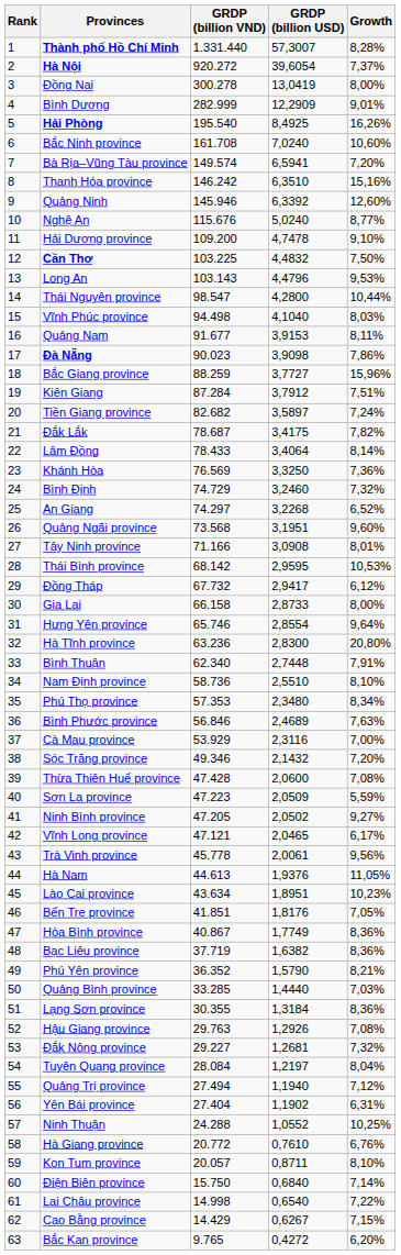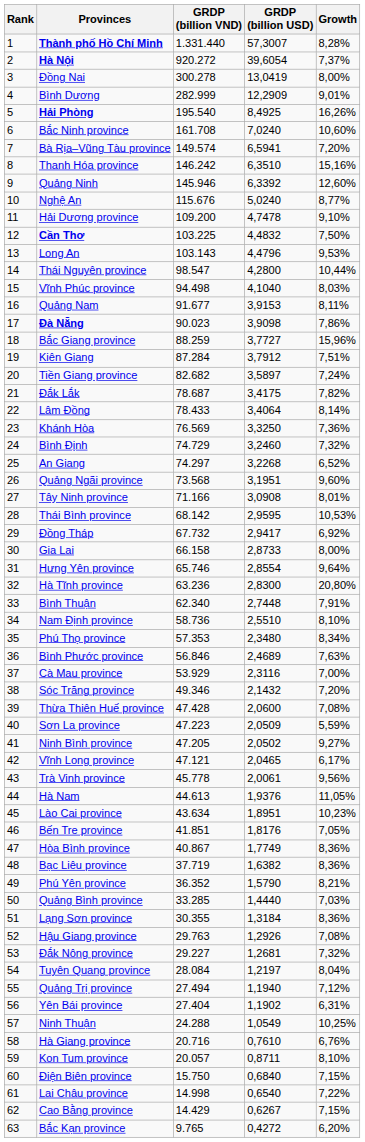 <table class="wikitable sortable mw-collapsible ">
 <tr>
 <th>Rank</th>
 <th>Provinces</th>
 <th>GRDP<br>(billion VND)</th>
 <th>GRDP<br>(billion USD)</th>
 <th>Growth</th>
 </tr>
 <tr>
 <td>1</td>
 <td><strong><a href='#'>Thành phố Hồ Chí Minh</a></strong></td>
 <td>1.331.440</td>
 <td>57,3007</td>
 <td>8,28%</td>
 </tr>
 <tr>
 <td>2</td>
 <td><strong><a href='#'>Hà Nội</a></strong></td>
 <td>920.272</td>
 <td>39,6054</td>
 <td>7,37%</td>
 </tr>
 <tr>
 <td>3</td>
 <td><a href='#'>Đồng Nai</a></td>
 <td>300.278</td>
 <td>13,0419</td>
 <td>8,00%</td>
 </tr>
 <tr>
 <td>4</td>
 <td><a href='#'>Bình Dương</a></td>
 <td>282.999</td>
 <td>12,2909</td>
 <td>9,01%</td>
 </tr>
 <tr>
 <td>5</td>
 <td><strong><a href='#'>Hải Phòng</a></strong></td>
 <td>195.540</td>
 <td>8,4925</td>
 <td>16,26%</td>
 </tr>
 <tr>
 <td>6</td>
 <td><a href='#'>Bắc Ninh province</a></td>
 <td>161.708</td>
 <td>7,0240</td>
 <td>10,60%</td>
 </tr>
 <tr>
 <td>7</td>
 <td><a href='#'>Bà Rịa–Vũng Tàu province</a></td>
 <td>149.574</td>
 <td>6,5941</td>
 <td>7,20%</td>
 </tr>
 <tr>
 <td>8</td>
 <td><a href='#'>Thanh Hóa province</a></td>
 <td>146.242</td>
 <td>6,3510</td>
 <td>15,16%</td>
 </tr>
 <tr>
 <td>9</td>
 <td><a href='#'>Quảng Ninh</a></td>
 <td>145.946</td>
 <td>6,3392</td>
 <td>12,60%</td>
 </tr>
 <tr>
 <td>10</td>
 <td><a href='#'>Nghệ An</a></td>
 <td>115.676</td>
 <td>5,0240</td>
 <td>8,77%</td>
 </tr>
 <tr>
 <td>11</td>
 <td><a href='#'>Hải Dương province</a></td>
 <td>109.200</td>
 <td>4,7478</td>
 <td>9,10%</td>
 </tr>
 <tr>
 <td>12</td>
 <td><strong><a href='#'>Cần Thơ</a></strong></td>
 <td>103.225</td>
 <td>4,4832</td>
 <td>7,50%</td>
 </tr>
 <tr>
 <td>13</td>
 <td><a href='#'>Long An</a></td>
 <td>103.143</td>
 <td>4,4796</td>
 <td>9,53%</td>
 </tr>
 <tr>
 <td>14</td>
 <td><a href='#'>Thái Nguyên province</a></td>
 <td>98.547</td>
 <td>4,2800</td>
 <td>10,44%</td>
 </tr>
 <tr>
 <td>15</td>
 <td><a href='#'>Vĩnh Phúc province</a></td>
 <td>94.498</td>
 <td>4,1040</td>
 <td>8,03%</td>
 </tr>
 <tr>
 <td>16</td>
 <td><a href='#'>Quảng Nam</a></td>
 <td>91.677</td>
 <td>3,9153</td>
 <td>8,11%</td>
 </tr>
 <tr>
 <td>17</td>
 <td><strong><a href='#'>Đà Nẵng</a></strong></td>
 <td>90.023</td>
 <td>3,9098</td>
 <td>7,86%</td>
 </tr>
 <tr>
 <td>18</td>
 <td><a href='#'>Bắc Giang province</a></td>
 <td>88.259</td>
 <td>3,7727</td>
 <td>15,96%</td>
 </tr>
 <tr>
 <td>19</td>
 <td><a href='#'>Kiên Giang</a></td>
 <td>87.284</td>
 <td>3,7912</td>
 <td>7,51%</td>
 </tr>
 <tr>
 <td>20</td>
 <td><a href='#'>Tiền Giang province</a></td>
 <td>82.682</td>
 <td>3,5897</td>
 <td>7,24%</td>
 </tr>
 <tr>
 <td>21</td>
 <td><a href='#'>Đắk Lắk</a></td>
 <td>78.687</td>
 <td>3,4175</td>
 <td>7,82%</td>
 </tr>
 <tr>
 <td>22</td>
 <td><a href='#'>Lâm Đồng</a></td>
 <td>78.433</td>
 <td>3,4064</td>
 <td>8,14%</td>
 </tr>
 <tr>
 <td>23</td>
 <td><a href='#'>Khánh Hòa</a></td>
 <td>76.569</td>
 <td>3,3250</td>
 <td>7,36%</td>
 </tr>
 <tr>
 <td>24</td>
 <td><a href='#'>Bình Định</a></td>
 <td>74.729</td>
 <td>3,2460</td>
 <td>7,32%</td>
 </tr>
 <tr>
 <td>25</td>
 <td><a href='#'>An Giang</a></td>
 <td>74.297</td>
 <td>3,2268</td>
 <td>6,52%</td>
 </tr>
 <tr>
 <td>26</td>
 <td><a href='#'>Quảng Ngãi province</a></td>
 <td>73.568</td>
 <td>3,1951</td>
 <td>9,60%</td>
 </tr>
 <tr>
 <td>27</td>
 <td><a href='#'>Tây Ninh province</a></td>
 <td>71.166</td>
 <td>3,0908</td>
 <td>8,01%</td>
 </tr>
 <tr>
 <td>28</td>
 <td><a href='#'>Thái Bình province</a></td>
 <td>68.142</td>
 <td>2,9595</td>
 <td>10,53%</td>
 </tr>
 <tr>
 <td>29</td>
 <td><a href='#'>Đồng Tháp</a></td>
 <td>67.732</td>
 <td>2,9417</td>
-<td>6,12%</td>
+<td>6,92%</td>
 </tr>
 <tr>
 <td>30</td>
 <td><a href='#'>Gia Lai</a></td>
 <td>66.158</td>
 <td>2,8733</td>
 <td>8,00%</td>
 </tr>
 <tr>
 <td>31</td>
 <td><a href='#'>Hưng Yên province</a></td>
 <td>65.746</td>
 <td>2,8554</td>
 <td>9,64%</td>
 </tr>
 <tr>
 <td>32</td>
 <td><a href='#'>Hà Tĩnh province</a></td>
 <td>63.236</td>
 <td>2,8300</td>
 <td>20,80%</td>
 </tr>
 <tr>
 <td>33</td>
 <td><a href='#'>Bình Thuận</a></td>
 <td>62.340</td>
 <td>2,7448</td>
 <td>7,91%</td>
 </tr>
 <tr>
 <td>34</td>
 <td><a href='#'>Nam Định province</a></td>
 <td>58.736</td>
 <td>2,5510</td>
 <td>8,10%</td>
 </tr>
 <tr>
 <td>35</td>
 <td><a href='#'>Phú Thọ province</a></td>
 <td>57.353</td>
 <td>2,3480</td>
 <td>8,34%</td>
 </tr>
 <tr>
 <td>36</td>
 <td><a href='#'>Bình Phước province</a></td>
 <td>56.846</td>
 <td>2,4689</td>
 <td>7,63%</td>
 </tr>
 <tr>
 <td>37</td>
 <td><a href='#'>Cà Mau province</a></td>
 <td>53.929</td>
 <td>2,3116</td>
 <td>7,00%</td>
 </tr>
 <tr>
 <td>38</td>
 <td><a href='#'>Sóc Trăng province</a></td>
 <td>49.346</td>
 <td>2,1432</td>
 <td>7,20%</td>
 </tr>
 <tr>
 <td>39</td>
 <td><a href='#'>Thừa Thiên Huế province</a></td>
 <td>47.428</td>
 <td>2,0600</td>
 <td>7,08%</td>
 </tr>
 <tr>
 <td>40</td>
 <td><a href='#'>Sơn La province</a></td>
 <td>47.223</td>
 <td>2,0509</td>
 <td>5,59%</td>
 </tr>
 <tr>
 <td>41</td>
 <td><a href='#'>Ninh Bình province</a></td>
 <td>47.205</td>
 <td>2,0502</td>
 <td>9,27%</td>
 </tr>
 <tr>
 <td>42</td>
 <td><a href='#'>Vĩnh Long province</a></td>
 <td>47.121</td>
 <td>2,0465</td>
 <td>6,17%</td>
 </tr>
 <tr>
 <td>43</td>
 <td><a href='#'>Trà Vinh province</a></td>
 <td>45.778</td>
 <td>2,0061</td>
 <td>9,56%</td>
 </tr>
 <tr>
 <td>44</td>
 <td><a href='#'>Hà Nam</a></td>
 <td>44.613</td>
 <td>1,9376</td>
 <td>11,05%</td>
 </tr>
 <tr>
 <td>45</td>
 <td><a href='#'>Lào Cai province</a></td>
 <td>43.634</td>
 <td>1,8951</td>
 <td>10,23%</td>
 </tr>
 <tr>
 <td>46</td>
 <td><a href='#'>Bến Tre province</a></td>
 <td>41.851</td>
 <td>1,8176</td>
 <td>7,05%</td>
 </tr>
 <tr>
 <td>47</td>
 <td><a href='#'>Hòa Bình province</a></td>
 <td>40.867</td>
 <td>1,7749</td>
 <td>8,36%</td>
 </tr>
 <tr>
 <td>48</td>
 <td><a href='#'>Bạc Liêu province</a></td>
 <td>37.719</td>
 <td>1,6382</td>
 <td>8,36%</td>
 </tr>
 <tr>
 <td>49</td>
 <td><a href='#'>Phú Yên province</a></td>
 <td>36.352</td>
 <td>1,5790</td>
 <td>8,21%</td>
 </tr>
 <tr>
 <td>50</td>
 <td><a href='#'>Quảng Bình province</a></td>
 <td>33.285</td>
 <td>1,4440</td>
 <td>7,03%</td>
 </tr>
 <tr>
 <td>51</td>
 <td><a href='#'>Lạng Sơn province</a></td>
 <td>30.355</td>
 <td>1,3184</td>
 <td>8,36%</td>
 </tr>
 <tr>
 <td>52</td>
 <td><a href='#'>Hậu Giang province</a></td>
 <td>29.763</td>
 <td>1,2926</td>
 <td>7,08%</td>
 </tr>
 <tr>
 <td>53</td>
 <td><a href='#'>Đắk Nông province</a></td>
 <td>29.227</td>
 <td>1,2681</td>
 <td>7,32%</td>
 </tr>
 <tr>
 <td>54</td>
 <td><a href='#'>Tuyên Quang province</a></td>
 <td>28.084</td>
 <td>1,2197</td>
 <td>8,04%</td>
 </tr>
 <tr>
 <td>55</td>
 <td><a href='#'>Quảng Trị province</a></td>
 <td>27.494</td>
 <td>1,1940</td>
 <td>7,12%</td>
 </tr>
 <tr>
 <td>56</td>
 <td><a href='#'>Yên Bái province</a></td>
 <td>27.404</td>
 <td>1,1902</td>
 <td>6,31%</td>
 </tr>
 <tr>
 <td>57</td>
 <td><a href='#'>Ninh Thuận</a></td>
 <td>24.288</td>
-<td>1,0552</td>
+<td>1,0549</td>
 <td>10,25%</td>
 </tr>
 <tr>
 <td>58</td>
 <td><a href='#'>Hà Giang province</a></td>
-<td>20.772</td>
+<td>20.716</td>
 <td>0,7610</td>
 <td>6,76%</td>
 </tr>
 <tr>
 <td>59</td>
 <td><a href='#'>Kon Tum province</a></td>
 <td>20.057</td>
 <td>0,8711</td>
 <td>8,10%</td>
 </tr>
 <tr>
 <td>60</td>
 <td><a href='#'>Điện Biên province</a></td>
 <td>15.750</td>
 <td>0,6840</td>
-<td>7,14%</td>
+<td>7,15%</td>
 </tr>
 <tr>
 <td>61</td>
 <td><a href='#'>Lai Châu province</a></td>
 <td>14.998</td>
 <td>0,6540</td>
 <td>7,22%</td>
 </tr>
 <tr>
 <td>62</td>
 <td><a href='#'>Cao Bằng province</a></td>
 <td>14.429</td>
 <td>0,6267</td>
 <td>7,15%</td>
 </tr>
 <tr>
 <td>63</td>
 <td><a href='#'>Bắc Kạn province</a></td>
 <td>9.765</td>
 <td>0,4272</td>
 <td>6,20%</td>
 </tr>
 </table>
